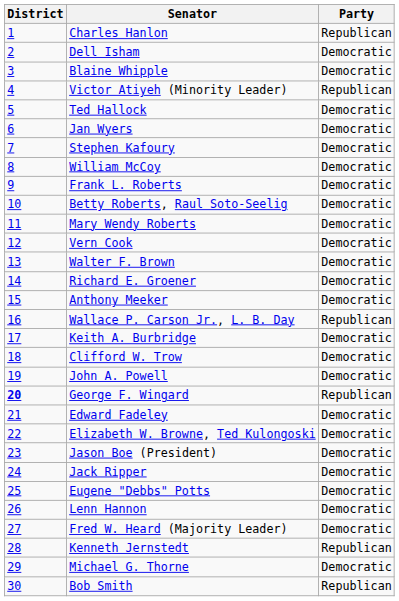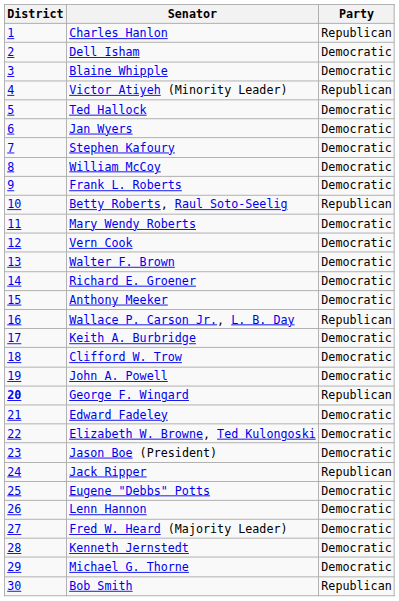 <table class="wikitable">
 <tr>
 <th>District</th>
 <th>Senator</th>
 <th>Party</th>
 </tr>
 <tr>
 <td><a href='#'>1</a></td>
 <td><a href='#'>Charles Hanlon</a></td>
 <td>Republican</td>
 </tr>
 <tr>
 <td><a href='#'>2</a></td>
 <td><a href='#'>Dell Isham</a></td>
 <td>Democratic</td>
 </tr>
 <tr>
 <td><a href='#'>3</a></td>
 <td><a href='#'>Blaine Whipple</a></td>
 <td>Democratic</td>
 </tr>
 <tr>
 <td><a href='#'>4</a></td>
 <td><a href='#'>Victor Atiyeh</a> (Minority Leader)</td>
 <td>Republican</td>
 </tr>
 <tr>
 <td><a href='#'>5</a></td>
 <td><a href='#'>Ted Hallock</a></td>
 <td>Democratic</td>
 </tr>
 <tr>
 <td><a href='#'>6</a></td>
 <td><a href='#'>Jan Wyers</a></td>
 <td>Democratic</td>
 </tr>
 <tr>
 <td><a href='#'>7</a></td>
 <td><a href='#'>Stephen Kafoury</a></td>
 <td>Democratic</td>
 </tr>
 <tr>
 <td><a href='#'>8</a></td>
 <td><a href='#'>William McCoy</a></td>
 <td>Democratic</td>
 </tr>
 <tr>
 <td><a href='#'>9</a></td>
 <td><a href='#'>Frank L. Roberts</a></td>
 <td>Democratic</td>
 </tr>
 <tr>
 <td><a href='#'>10</a></td>
 <td><a href='#'>Betty Roberts</a>, <a href='#'>Raul Soto-Seelig</a></td>
-<td>Democratic</td>
+<td>Republican</td>
 </tr>
 <tr>
 <td><a href='#'>11</a></td>
 <td><a href='#'>Mary Wendy Roberts</a></td>
 <td>Democratic</td>
 </tr>
 <tr>
 <td><a href='#'>12</a></td>
 <td><a href='#'>Vern Cook</a></td>
 <td>Democratic</td>
 </tr>
 <tr>
 <td><a href='#'>13</a></td>
 <td><a href='#'>Walter F. Brown</a></td>
 <td>Democratic</td>
 </tr>
 <tr>
 <td><a href='#'>14</a></td>
 <td><a href='#'>Richard E. Groener</a></td>
 <td>Democratic</td>
 </tr>
 <tr>
 <td><a href='#'>15</a></td>
 <td><a href='#'>Anthony Meeker</a></td>
 <td>Democratic</td>
 </tr>
 <tr>
 <td><a href='#'>16</a></td>
 <td><a href='#'>Wallace P. Carson Jr.</a>, <a href='#'>L. B. Day</a></td>
 <td>Republican</td>
 </tr>
 <tr>
 <td><a href='#'>17</a></td>
 <td><a href='#'>Keith A. Burbridge</a></td>
 <td>Democratic</td>
 </tr>
 <tr>
 <td><a href='#'>18</a></td>
 <td><a href='#'>Clifford W. Trow</a></td>
 <td>Democratic</td>
 </tr>
 <tr>
 <td><a href='#'>19</a></td>
 <td><a href='#'>John A. Powell</a></td>
 <td>Democratic</td>
 </tr>
 <tr>
 <td><strong><a href='#'>20</a></strong></td>
 <td><a href='#'>George F. Wingard</a></td>
 <td>Republican</td>
 </tr>
 <tr>
 <td><a href='#'>21</a></td>
 <td><a href='#'>Edward Fadeley</a></td>
 <td>Democratic</td>
 </tr>
 <tr>
 <td><a href='#'>22</a></td>
 <td><a href='#'>Elizabeth W. Browne</a>, <a href='#'>Ted Kulongoski</a></td>
 <td>Democratic</td>
 </tr>
 <tr>
 <td><a href='#'>23</a></td>
 <td><a href='#'>Jason Boe</a> (President)</td>
 <td>Democratic</td>
 </tr>
 <tr>
 <td><a href='#'>24</a></td>
 <td><a href='#'>Jack Ripper</a></td>
-<td>Democratic</td>
+<td>Republican</td>
 </tr>
 <tr>
 <td><a href='#'>25</a></td>
 <td><a href='#'>Eugene "Debbs" Potts</a></td>
 <td>Democratic</td>
 </tr>
 <tr>
 <td><a href='#'>26</a></td>
 <td><a href='#'>Lenn Hannon</a></td>
 <td>Democratic</td>
 </tr>
 <tr>
 <td><a href='#'>27</a></td>
 <td><a href='#'>Fred W. Heard</a> (Majority Leader)</td>
 <td>Democratic</td>
 </tr>
 <tr>
 <td><a href='#'>28</a></td>
 <td><a href='#'>Kenneth Jernstedt</a></td>
-<td>Republican</td>
+<td>Democratic</td>
 </tr>
 <tr>
 <td><a href='#'>29</a></td>
 <td><a href='#'>Michael G. Thorne</a></td>
 <td>Democratic</td>
 </tr>
 <tr>
 <td><a href='#'>30</a></td>
 <td><a href='#'>Bob Smith</a></td>
 <td>Republican</td>
 </tr>
 </table>
